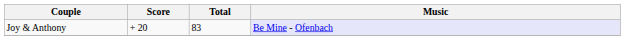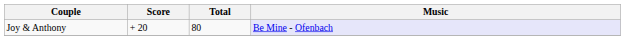 <table class="wikitable" style="width:80%;">
 <tr>
 <th style="width:20%;">Couple</th>
 <th style="width:10%;">Score</th>
 <th style="width:10%;">Total</th>
 <th style="width:60%;">Music</th>
 </tr>
 <tr>
 <td>Joy & Anthony</td>
 <td>+ 20</td>
-<td>83</td>
+<td>80</td>
 <td style="background: lavender;"><a href='#'>Be Mine</a> - <a href='#'>Ofenbach</a></td>
 </tr>
 <tr>
 </tr>
 </table>
